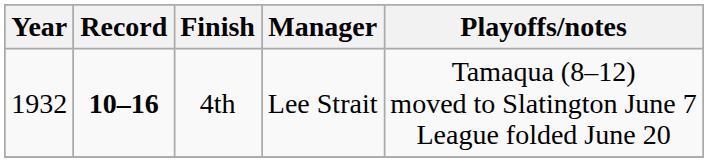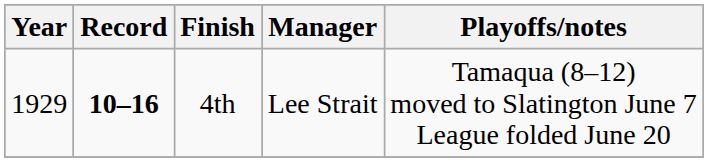 <table class="wikitable" style="text-align:center">
 <tr>
 <th>Year</th>
 <th>Record</th>
 <th>Finish</th>
 <th>Manager</th>
 <th>Playoffs/notes</th>
 </tr>
 <tr align=center>
-<td>1932</td>
+<td>1929</td>
 <td><strong>10–16</strong></td>
 <td>4th</td>
 <td>Lee Strait</td>
 <td>Tamaqua (8–12) <br>moved to Slatington June 7<br>League folded June 20</td>
 </tr>
 <tr align=center>
 </tr>
 </table>
